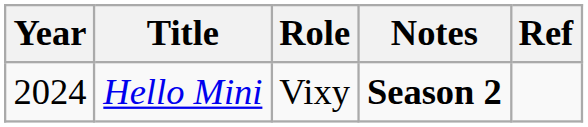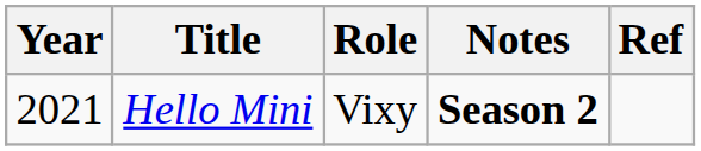 <table class="wikitable sortable">
 <tr>
 <th>Year</th>
 <th>Title</th>
 <th>Role</th>
 <th>Notes</th>
 <th class="unsortable">Ref</th>
 </tr>
 <tr>
-<td>2024</td>
+<td>2021</td>
 <td><em><a href='#'>Hello Mini</a></em></td>
 <td>Vixy</td>
 <td><strong>Season 2</strong></td>
 <td></td>
 </tr>
 </table>
